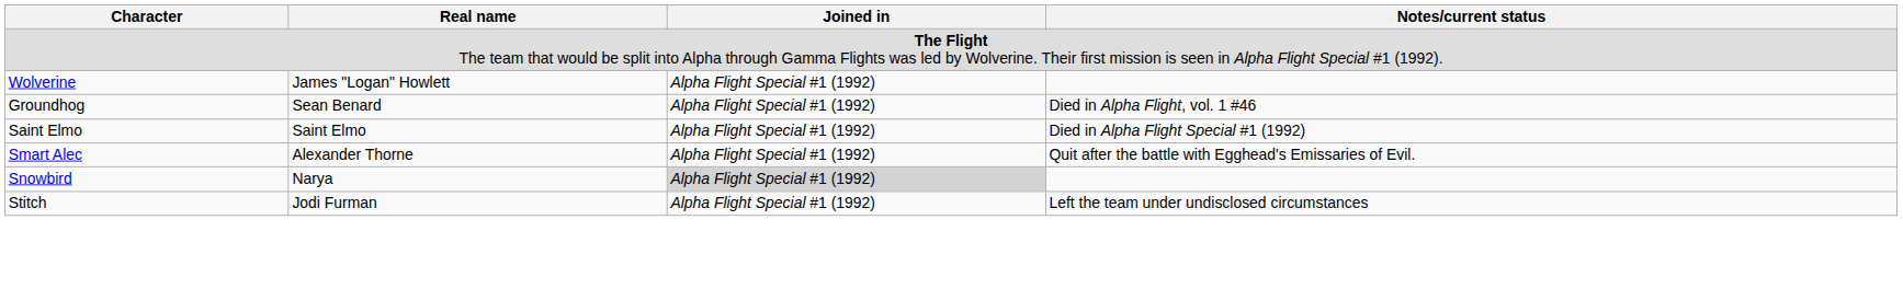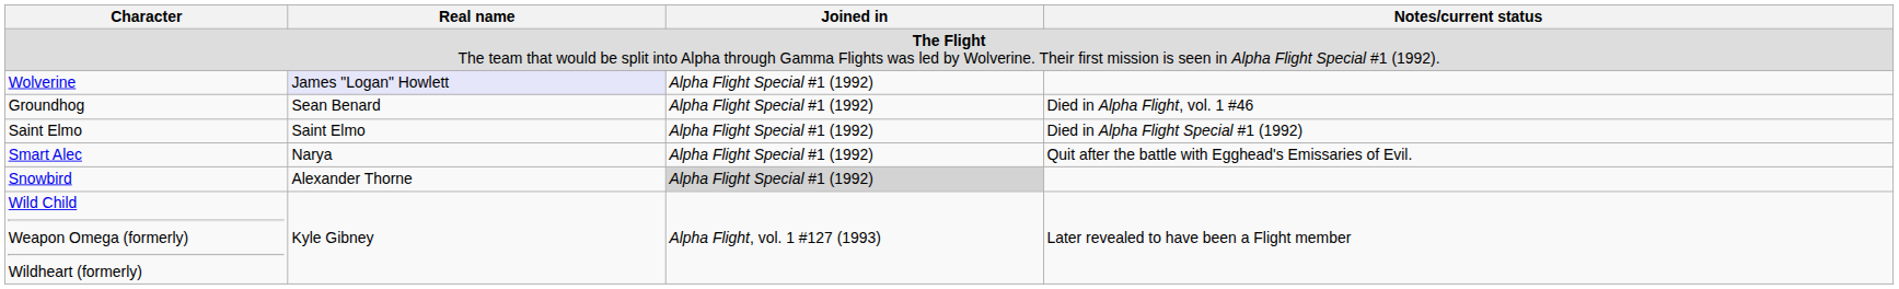 <table class="wikitable" width=100%>
 <tr>
 <th width=15%>Character</th>
 <th width=20%>Real name</th>
 <th width=20%>Joined in</th>
 <th width=45%>Notes/current status</th>
 </tr>
 <tr bgcolor="#DDDDDD">
 <td colspan=4 align=center><strong>The Flight</strong><br>The team that would be split into Alpha through Gamma Flights was led by Wolverine. Their first mission is seen in <em>Alpha Flight Special</em> #1 (1992).</td>
 </tr>
 <tr>
 <td><a href='#'>Wolverine</a></td>
-<td>James "Logan" Howlett</td>
+<td style="background: lavender;">James "Logan" Howlett</td>
 <td><em>Alpha Flight Special</em> #1 (1992)</td>
 <td></td>
 </tr>
 <tr>
 <td>Groundhog</td>
 <td>Sean Benard</td>
 <td><em>Alpha Flight Special</em> #1 (1992)</td>
 <td>Died in <em>Alpha Flight</em>, vol. 1 #46</td>
 </tr>
 <tr>
 <td>Saint Elmo</td>
 <td>Saint Elmo</td>
 <td><em>Alpha Flight Special</em> #1 (1992)</td>
 <td>Died in <em>Alpha Flight Special</em> #1 (1992)</td>
 </tr>
 <tr>
 <td><a href='#'>Smart Alec</a></td>
-<td>Alexander Thorne</td>
+<td>Narya</td>
 <td><em>Alpha Flight Special</em> #1 (1992)</td>
 <td>Quit after the battle with Egghead's Emissaries of Evil.</td>
 </tr>
 <tr>
 <td><a href='#'>Snowbird</a></td>
-<td>Narya</td>
+<td>Alexander Thorne</td>
 <td style="background: lightgrey;"><em>Alpha Flight Special</em> #1 (1992)</td>
 <td></td>
 </tr>
 <tr>
-<td>Stitch</td>
-<td>Jodi Furman</td>
-<td><em>Alpha Flight Special</em> #1 (1992)</td>
-<td>Left the team under undisclosed circumstances</td>
+<td><a href='#'>Wild Child</a><hr>Weapon Omega (formerly)<hr>Wildheart (formerly)</td>
+<td>Kyle Gibney</td>
+<td><em>Alpha Flight</em>, vol. 1 #127 (1993)</td>
+<td>Later revealed to have been a Flight member</td>
 </tr>
 </table>
